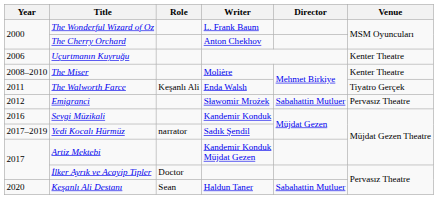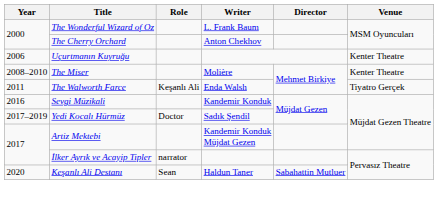 <table class="wikitable" style="font-size: 90%;">
 <tr>
 <th>Year</th>
 <th>Title</th>
 <th>Role</th>
 <th>Writer</th>
 <th>Director</th>
 <th>Venue</th>
 </tr>
 <tr>
 <td rowspan="2">2000</td>
 <td><em><a href='#'>The Wonderful Wizard of Oz</a></em></td>
 <td></td>
 <td><a href='#'>L. Frank Baum</a></td>
 <td></td>
 <td rowspan="2">MSM Oyuncuları</td>
 </tr>
 <tr>
 <td><em><a href='#'>The Cherry Orchard</a></em></td>
 <td></td>
 <td><a href='#'>Anton Chekhov</a></td>
 <td></td>
 </tr>
 <tr>
 <td>2006</td>
 <td><em><a href='#'>Uçurtmanın Kuyruğu</a></em></td>
 <td></td>
 <td colspan="2"></td>
 <td>Kenter Theatre</td>
 </tr>
 <tr>
 <td>2008–2010</td>
 <td><em><a href='#'>The Miser</a></em></td>
 <td></td>
 <td><a href='#'>Molière</a></td>
 <td rowspan="2"><a href='#'>Mehmet Birkiye</a></td>
 <td>Kenter Theatre</td>
 </tr>
 <tr>
 <td>2011</td>
 <td><em><a href='#'>The Walworth Farce</a></em></td>
 <td>Keşanlı Ali</td>
 <td><a href='#'>Enda Walsh</a></td>
 <td>Tiyatro Gerçek</td>
 </tr>
 <tr>
-<td>2012</td>
-<td><em><a href='#'>Emigranci</a></em></td>
-<td></td>
-<td><a href='#'>Sławomir Mrożek</a></td>
-<td><a href='#'>Sabahattin Mutluer</a></td>
-<td>Pervasız Theatre</td>
-</tr>
-<tr>
 <td>2016</td>
 <td><em><a href='#'>Sevgi Müzikali</a></em></td>
 <td></td>
 <td><a href='#'>Kandemir Konduk</a></td>
 <td rowspan="2"><a href='#'>Müjdat Gezen</a></td>
 <td rowspan="3">Müjdat Gezen Theatre</td>
 </tr>
 <tr>
 <td>2017–2019</td>
 <td><em><a href='#'>Yedi Kocalı Hürmüz</a></em></td>
-<td>narrator</td>
+<td>Doctor</td>
 <td><a href='#'>Sadık Şendil</a></td>
 </tr>
 <tr>
 <td rowspan="2">2017</td>
 <td><em><a href='#'>Artiz Mektebi</a></em></td>
 <td></td>
 <td><a href='#'>Kandemir Konduk</a><br><a href='#'>Müjdat Gezen</a></td>
 <td></td>
 </tr>
 <tr>
 <td><em><a href='#'>İlker Ayrık ve Acayip Tipler</a></em></td>
-<td>Doctor</td>
+<td>narrator</td>
 <td></td>
 <td></td>
 <td rowspan="2">Pervasız Theatre</td>
 </tr>
 <tr>
 <td>2020</td>
 <td><em><a href='#'>Keşanlı Ali Destanı</a></em></td>
 <td>Sean</td>
 <td><a href='#'>Haldun Taner</a></td>
 <td><a href='#'>Sabahattin Mutluer</a></td>
 </tr>
 </table>
